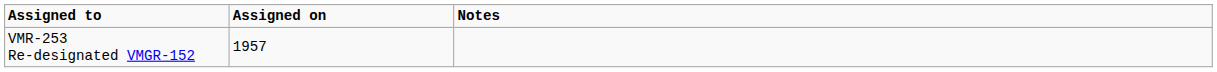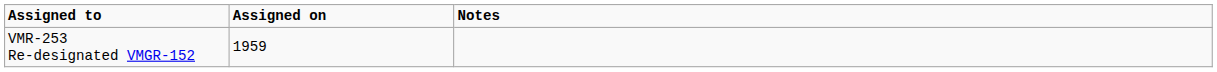 <table class="wikitable" style="width: 70%;">
 <tr>
 <td style="width: 200px;"><strong>Assigned to</strong></td>
 <td style="width: 200px;"><strong>Assigned on</strong></td>
 <td><strong>Notes</strong></td>
 </tr>
 <tr>
 <td>VMR-253<br>Re-designated <a href='#'>VMGR-152</a></td>
-<td>1957</td>
+<td>1959</td>
 <td></td>
 </tr>
 </table>
